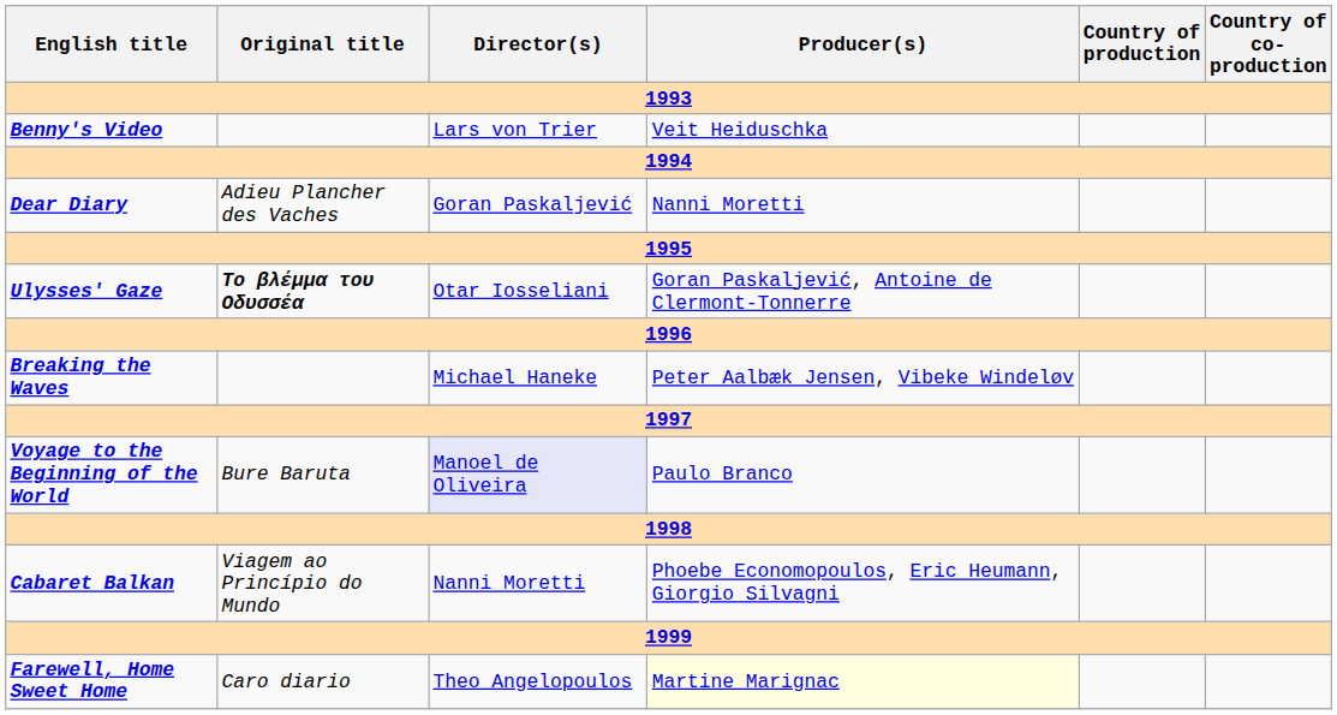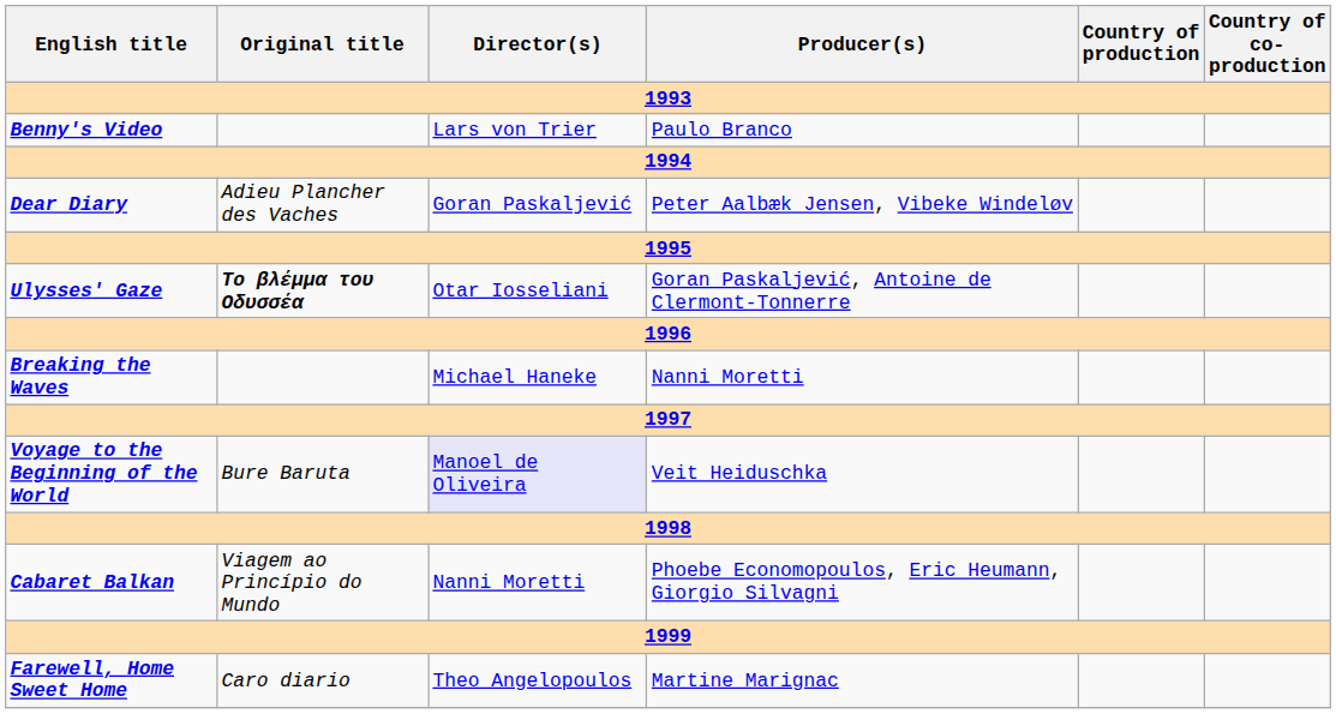 <table class="wikitable" width="100%" cellpadding="5">
 <tr>
 <th width="18%">English title</th>
 <th width="18%">Original title</th>
 <th width="18%">Director(s)</th>
 <th width="38%">Producer(s)</th>
 <th width="4%">Country of production</th>
 <th width="4%">Country of co-production</th>
 </tr>
 <tr>
 <td colspan="7" style="background:#ffdead;" align="center"><strong><a href='#'>1993</a></strong></td>
 </tr>
 <tr>
 <td><strong><em><a href='#'>Benny's Video</a></em></strong></td>
 <td></td>
 <td><a href='#'>Lars von Trier</a></td>
-<td><a href='#'>Veit Heiduschka</a></td>
+<td><a href='#'>Paulo Branco</a></td>
 <td></td>
 <td></td>
 </tr>
 <tr>
 <td colspan="7" style="background:#ffdead;" align="center"><strong><a href='#'>1994</a></strong></td>
 </tr>
 <tr>
 <td><strong><em><a href='#'>Dear Diary</a></em></strong></td>
 <td><em>Adieu Plancher des Vaches</em></td>
 <td><a href='#'>Goran Paskaljević</a></td>
-<td><a href='#'>Nanni Moretti</a></td>
+<td><a href='#'>Peter Aalbæk Jensen</a>, <a href='#'>Vibeke Windeløv</a></td>
 <td></td>
 <td></td>
 </tr>
 <tr>
 <td colspan="7" style="background:#ffdead;" align="center"><strong><a href='#'>1995</a></strong></td>
 </tr>
 <tr>
 <td><strong><em><a href='#'>Ulysses' Gaze</a></em></strong></td>
 <td><strong><em>Το βλέμμα του Οδυσσέα</em></strong></td>
 <td><a href='#'>Otar Iosseliani</a></td>
 <td><a href='#'>Goran Paskaljević</a>, <a href='#'>Antoine de Clermont-Tonnerre</a></td>
 <td></td>
 <td>       </td>
 </tr>
 <tr>
 <td colspan="7" style="background:#ffdead;" align="center"><strong><a href='#'>1996</a></strong></td>
 </tr>
 <tr>
 <td><strong><em><a href='#'>Breaking the Waves</a></em></strong></td>
 <td></td>
 <td><a href='#'>Michael Haneke</a></td>
-<td><a href='#'>Peter Aalbæk Jensen</a>, <a href='#'>Vibeke Windeløv</a></td>
+<td><a href='#'>Nanni Moretti</a></td>
 <td></td>
 <td>      </td>
 </tr>
 <tr>
 <td colspan="7" style="background:#ffdead;" align="center"><strong><a href='#'>1997</a></strong></td>
 </tr>
 <tr>
 <td><strong><em><a href='#'>Voyage to the Beginning of the World</a></em></strong></td>
 <td><em>Bure Baruta</em></td>
 <td style="background: lavender;"><a href='#'>Manoel de Oliveira</a></td>
-<td><a href='#'>Paulo Branco</a></td>
+<td><a href='#'>Veit Heiduschka</a></td>
 <td></td>
 <td></td>
 </tr>
 <tr>
 <td colspan="7" style="background:#ffdead;" align="center"><strong><a href='#'>1998</a></strong></td>
 </tr>
 <tr>
 <td><strong><em><a href='#'>Cabaret Balkan</a></em></strong></td>
 <td><em>Viagem ao Princípio do Mundo</em></td>
 <td><a href='#'>Nanni Moretti</a></td>
 <td><a href='#'>Phoebe Economopoulos</a>, <a href='#'>Eric Heumann</a>, <a href='#'>Giorgio Silvagni</a></td>
 <td></td>
 <td>   </td>
 </tr>
 <tr>
 <td colspan="7" style="background:#ffdead;" align="center"><strong><a href='#'>1999</a></strong></td>
 </tr>
 <tr>
 <td><strong><em><a href='#'>Farewell, Home Sweet Home</a></em></strong></td>
 <td><em>Caro diario</em></td>
 <td><a href='#'>Theo Angelopoulos</a></td>
-<td style="background: lightyellow;"><a href='#'>Martine Marignac</a></td>
+<td><a href='#'>Martine Marignac</a></td>
 <td></td>
 <td> </td>
 </tr>
 <tr>
 </tr>
 </table>
